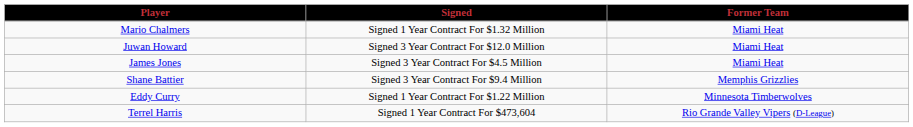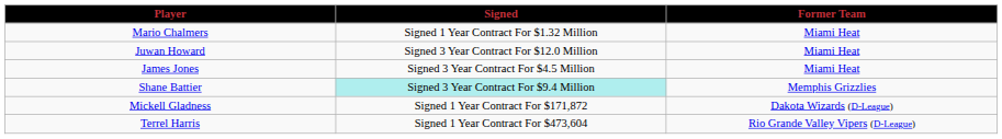 <table class="wikitable sortable">
 <tr>
 <th style="background:#000000; color:#BF2F38" width="20%">Player</th>
 <th style="background:#000000; color:#BF2F38" width="20%">Signed</th>
 <th style="background:#000000; color:#BF2F38" width="20%">Former Team</th>
 </tr>
 <tr style="text-align: center">
 <td><a href='#'>Mario Chalmers</a></td>
 <td>Signed 1 Year Contract For $1.32 Million</td>
 <td><a href='#'>Miami Heat</a></td>
 </tr>
 <tr style="text-align: center">
 <td><a href='#'>Juwan Howard</a></td>
 <td>Signed 3 Year Contract For $12.0 Million</td>
 <td><a href='#'>Miami Heat</a></td>
 </tr>
 <tr style="text-align: center">
 <td><a href='#'>James Jones</a></td>
 <td>Signed 3 Year Contract For $4.5 Million</td>
 <td><a href='#'>Miami Heat</a></td>
 </tr>
 <tr style="text-align: center">
 <td><a href='#'>Shane Battier</a></td>
-<td>Signed 3 Year Contract For $9.4 Million</td>
+<td style="background: paleturquoise;">Signed 3 Year Contract For $9.4 Million</td>
 <td><a href='#'>Memphis Grizzlies</a></td>
 </tr>
 <tr style="text-align: center">
-<td><a href='#'>Eddy Curry</a></td>
-<td>Signed 1 Year Contract For $1.22 Million</td>
-<td><a href='#'>Minnesota Timberwolves</a></td>
+<td><a href='#'>Mickell Gladness</a></td>
+<td>Signed 1 Year Contract For $171,872</td>
+<td><a href='#'>Dakota Wizards</a> <small>(<a href='#'>D-League</a>)</small></td>
 </tr>
 <tr style="text-align: center">
 <td><a href='#'>Terrel Harris</a></td>
 <td>Signed 1 Year Contract For $473,604</td>
 <td><a href='#'>Rio Grande Valley Vipers</a> <small>(<a href='#'>D-League</a>)</small></td>
 </tr>
 </table>
